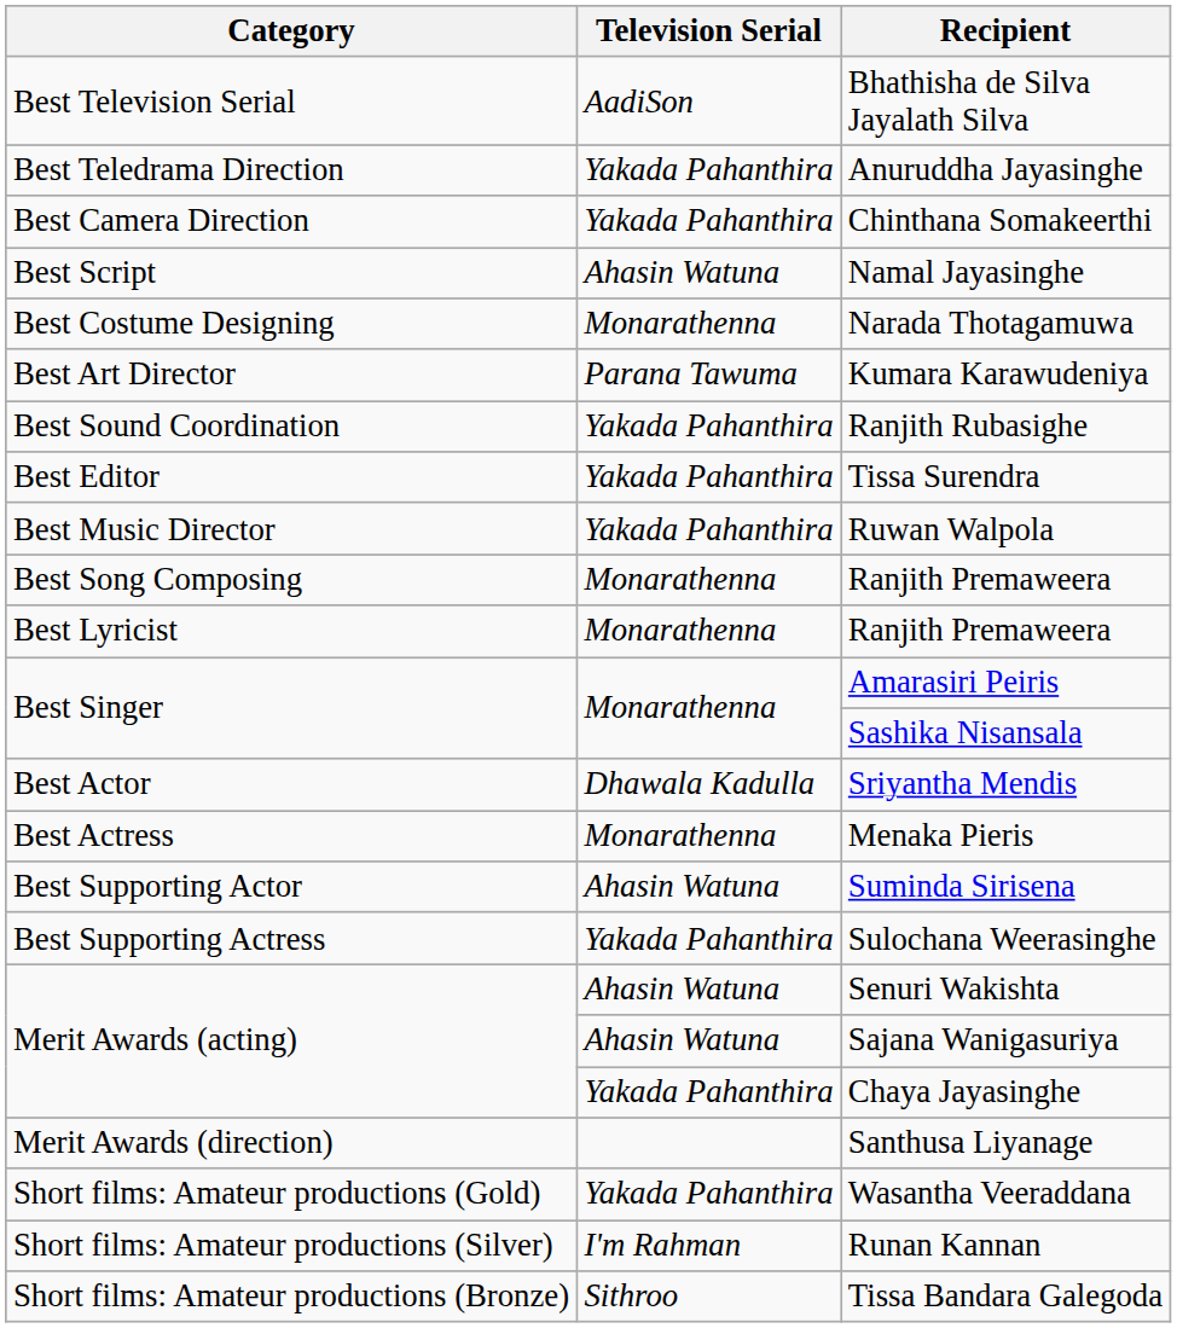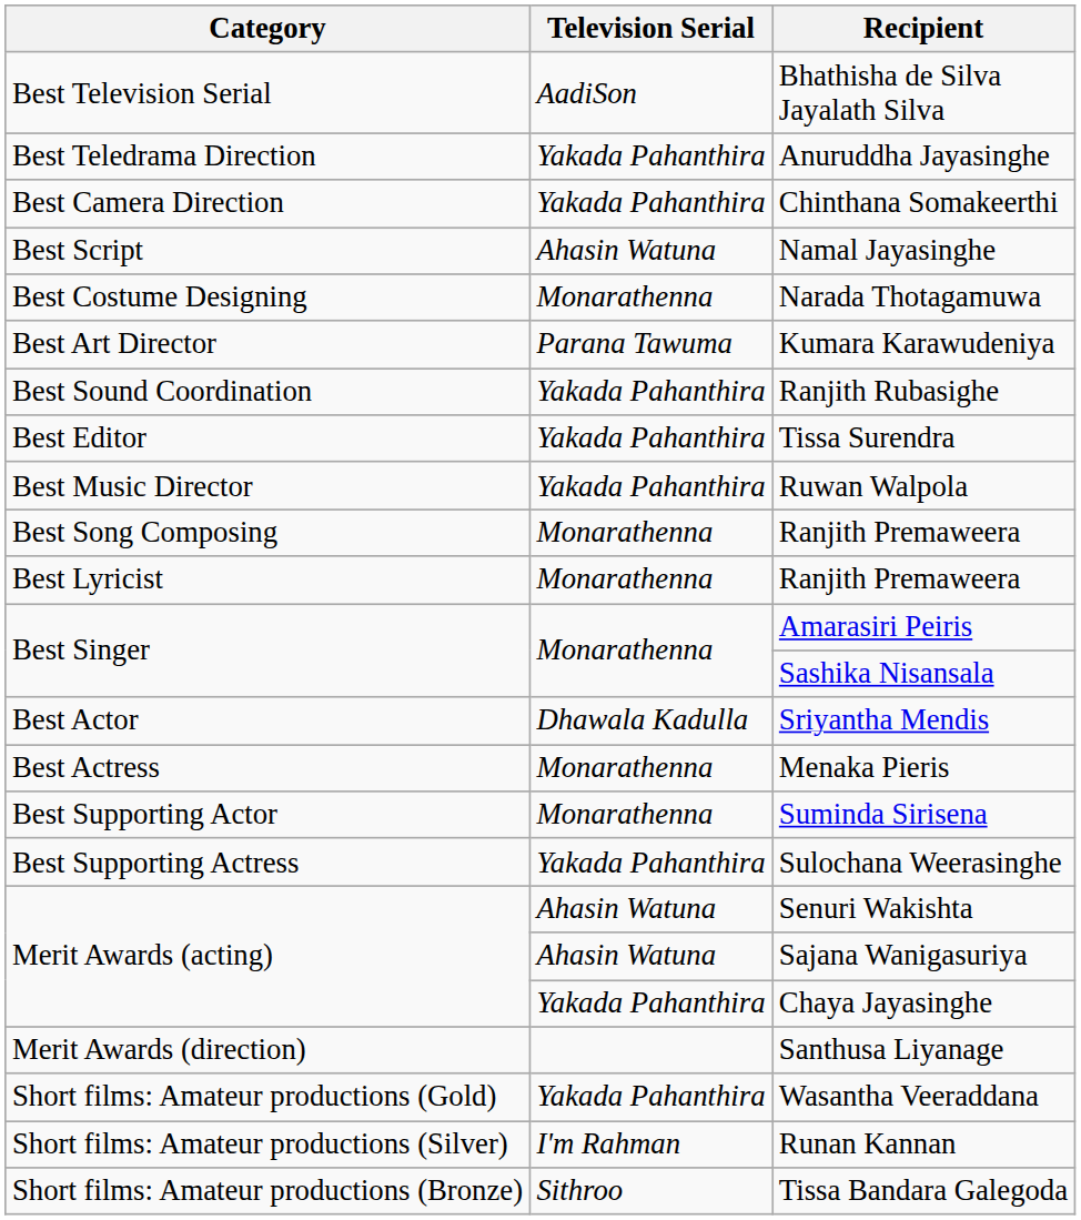 <table class="wikitable plainrowheaders sortable">
 <tr>
 <th scope="col">Category</th>
 <th scope="col">Television Serial</th>
 <th scope="col">Recipient</th>
 </tr>
 <tr>
 <td>Best Television Serial</td>
 <td><em>AadiSon</em></td>
 <td>Bhathisha de Silva<br> Jayalath Silva</td>
 </tr>
 <tr>
 <td>Best Teledrama Direction</td>
 <td><em>Yakada Pahanthira</em></td>
 <td>Anuruddha Jayasinghe</td>
 </tr>
 <tr>
 <td>Best Camera Direction</td>
 <td><em>Yakada Pahanthira</em></td>
 <td>Chinthana Somakeerthi</td>
 </tr>
 <tr>
 <td>Best Script</td>
 <td><em>Ahasin Watuna</em></td>
 <td>Namal Jayasinghe</td>
 </tr>
 <tr>
 <td>Best Costume Designing</td>
 <td><em>Monarathenna</em></td>
 <td>Narada Thotagamuwa</td>
 </tr>
 <tr>
 <td>Best Art Director</td>
 <td><em>Parana Tawuma</em></td>
 <td>Kumara Karawudeniya</td>
 </tr>
 <tr>
 <td>Best Sound Coordination</td>
 <td><em>Yakada Pahanthira</em></td>
 <td>Ranjith Rubasighe</td>
 </tr>
 <tr>
 <td>Best Editor</td>
 <td><em>Yakada Pahanthira</em></td>
 <td>Tissa Surendra</td>
 </tr>
 <tr>
 <td>Best Music Director</td>
 <td><em>Yakada Pahanthira</em></td>
 <td>Ruwan Walpola</td>
 </tr>
 <tr>
 <td>Best Song Composing</td>
 <td><em>Monarathenna</em></td>
 <td>Ranjith Premaweera</td>
 </tr>
 <tr>
 <td>Best Lyricist</td>
 <td><em>Monarathenna</em></td>
 <td>Ranjith Premaweera</td>
 </tr>
 <tr>
 <td rowspan=2>Best Singer</td>
 <td rowspan=2><em>Monarathenna</em></td>
 <td><a href='#'>Amarasiri Peiris</a></td>
 </tr>
 <tr>
 <td><a href='#'>Sashika Nisansala</a></td>
 </tr>
 <tr>
 <td>Best Actor</td>
 <td><em>Dhawala Kadulla</em></td>
 <td><a href='#'>Sriyantha Mendis</a></td>
 </tr>
 <tr>
 <td>Best Actress</td>
 <td><em>Monarathenna</em></td>
 <td>Menaka Pieris</td>
 </tr>
 <tr>
 <td>Best Supporting Actor</td>
-<td><em>Ahasin Watuna</em></td>
+<td><em>Monarathenna</em></td>
 <td><a href='#'>Suminda Sirisena</a></td>
 </tr>
 <tr>
 <td>Best Supporting Actress</td>
 <td><em>Yakada Pahanthira</em></td>
 <td>Sulochana Weerasinghe</td>
 </tr>
 <tr>
 <td rowspan=3>Merit Awards (acting)</td>
 <td><em>Ahasin Watuna</em></td>
 <td>Senuri Wakishta</td>
 </tr>
 <tr>
 <td><em>Ahasin Watuna</em></td>
 <td>Sajana Wanigasuriya</td>
 </tr>
 <tr>
 <td><em>Yakada Pahanthira</em></td>
 <td>Chaya Jayasinghe</td>
 </tr>
 <tr>
 <td>Merit Awards (direction)</td>
 <td></td>
 <td>Santhusa Liyanage</td>
 </tr>
 <tr>
 <td>Short films: Amateur productions (Gold)</td>
 <td><em>Yakada Pahanthira</em></td>
 <td>Wasantha Veeraddana</td>
 </tr>
 <tr>
 <td>Short films: Amateur productions (Silver)</td>
 <td><em>I'm Rahman</em></td>
 <td>Runan Kannan</td>
 </tr>
 <tr>
 <td>Short films: Amateur productions (Bronze)</td>
 <td><em>Sithroo</em></td>
 <td>Tissa Bandara Galegoda</td>
 </tr>
 </table>
